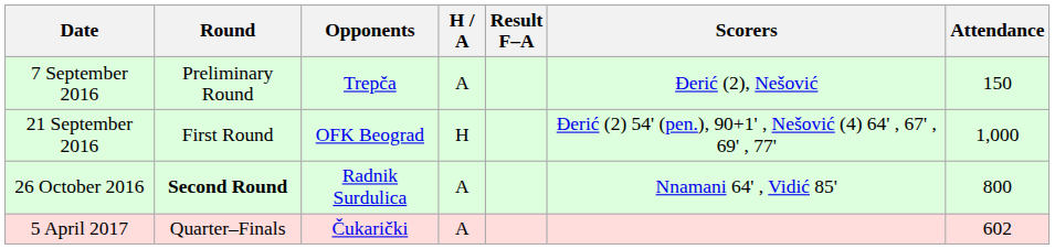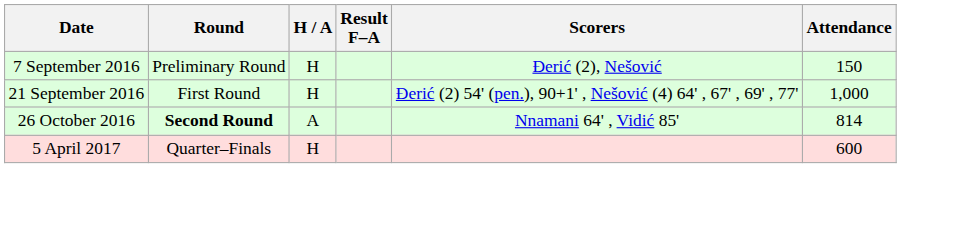 <table class="wikitable" style="text-align:center">
 <tr>
 <th>Date</th>
 <th>Round</th>
-<th>Opponents</th>
 <th>H / A</th>
 <th>Result<br>F–A</th>
 <th>Scorers</th>
 <th>Attendance</th>
 </tr>
 <tr bgcolor="#ddffdd">
 <td>7 September 2016</td>
 <td>Preliminary Round</td>
-<td><a href='#'>Trepča</a></td>
-<td>A</td>
+<td>H</td>
 <td></td>
 <td><a href='#'>Đerić</a> (2), <a href='#'>Nešović</a></td>
 <td>150</td>
 </tr>
 <tr bgcolor="#ddffdd">
 <td>21 September 2016</td>
 <td>First Round</td>
-<td><a href='#'>OFK Beograd</a></td>
 <td>H</td>
 <td></td>
 <td><a href='#'>Đerić</a> (2) 54' (<a href='#'>pen.</a>), 90+1'  , <a href='#'>Nešović</a> (4) 64' , 67' , 69' , 77'</td>
 <td>1,000</td>
 </tr>
 <tr bgcolor="#ddffdd">
 <td>26 October 2016</td>
 <td><strong>Second Round</strong></td>
-<td><a href='#'>Radnik Surdulica</a></td>
 <td>A</td>
 <td></td>
 <td><a href='#'>Nnamani</a> 64' , <a href='#'>Vidić</a> 85'</td>
-<td>800</td>
+<td>814</td>
 </tr>
 <tr bgcolor="#ffdddd">
 <td>5 April 2017</td>
 <td>Quarter–Finals</td>
-<td><a href='#'>Čukarički</a></td>
-<td>A</td>
+<td>H</td>
 <td></td>
 <td></td>
-<td>602</td>
+<td>600</td>
 </tr>
 </table>
